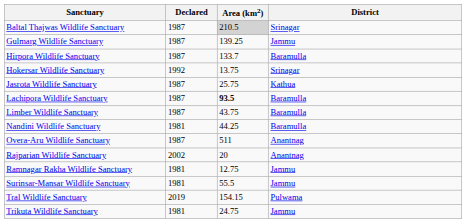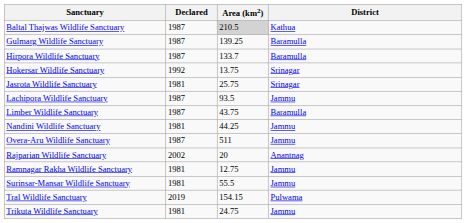 <table class="wikitable sortable defaultcenter col1left col4left" style="font-size: 85%">
 <tr>
 <th scope="col" style="width: 250px;">Sanctuary</th>
 <th scope="col" style="width: 75px;">Declared</th>
 <th scope="col" style="width: 75px;">Area (km<sup>2</sup>)</th>
 <th scope="col" style="width: 300px;">District</th>
 </tr>
 <tr>
 <td><a href='#'>Baltal Thajwas Wildlife Sanctuary</a></td>
 <td>1987</td>
 <td style="background: lightgrey;">210.5</td>
-<td><a href='#'>Srinagar</a></td>
+<td><a href='#'>Kathua</a></td>
 </tr>
 <tr>
 <td><a href='#'>Gulmarg Wildlife Sanctuary</a></td>
 <td>1987</td>
 <td>139.25</td>
-<td><a href='#'>Jammu</a></td>
+<td><a href='#'>Baramulla</a></td>
 </tr>
 <tr>
 <td><a href='#'>Hirpora Wildlife Sanctuary</a></td>
 <td>1987</td>
 <td>133.7</td>
 <td><a href='#'>Baramulla</a></td>
 </tr>
 <tr>
 <td><a href='#'>Hokersar Wildlife Sanctuary</a></td>
 <td>1992</td>
 <td>13.75</td>
 <td><a href='#'>Srinagar</a></td>
 </tr>
 <tr>
 <td><a href='#'>Jasrota Wildlife Sanctuary</a></td>
-<td>1987</td>
+<td>1981</td>
 <td>25.75</td>
-<td><a href='#'>Kathua</a></td>
+<td><a href='#'>Srinagar</a></td>
 </tr>
 <tr>
 <td><a href='#'>Lachipora Wildlife Sanctuary</a></td>
 <td>1987</td>
-<td><strong>93.5</strong></td>
-<td><a href='#'>Baramulla</a></td>
+<td>93.5</td>
+<td><a href='#'>Jammu</a></td>
 </tr>
 <tr>
 <td><a href='#'>Limber Wildlife Sanctuary</a></td>
 <td>1987</td>
 <td>43.75</td>
 <td><a href='#'>Baramulla</a></td>
 </tr>
 <tr>
 <td><a href='#'>Nandini Wildlife Sanctuary</a></td>
 <td>1981</td>
 <td>44.25</td>
-<td><a href='#'>Baramulla</a></td>
+<td><a href='#'>Jammu</a></td>
 </tr>
 <tr>
 <td><a href='#'>Overa-Aru Wildlife Sanctuary</a></td>
 <td>1987</td>
 <td>511</td>
-<td><a href='#'>Anantnag</a></td>
+<td><a href='#'>Jammu</a></td>
 </tr>
 <tr>
 <td><a href='#'>Rajparian Wildlife Sanctuary</a></td>
 <td>2002</td>
 <td>20</td>
 <td><a href='#'>Anantnag</a></td>
 </tr>
 <tr>
 <td><a href='#'>Ramnagar Rakha Wildlife Sanctuary</a></td>
 <td>1981</td>
 <td>12.75</td>
 <td><a href='#'>Jammu</a></td>
 </tr>
 <tr>
 <td><a href='#'>Surinsar-Mansar Wildlife Sanctuary</a></td>
 <td>1981</td>
 <td>55.5</td>
 <td><a href='#'>Jammu</a></td>
 </tr>
 <tr>
 <td><a href='#'>Tral Wildlife Sanctuary</a></td>
 <td>2019</td>
 <td>154.15</td>
 <td><a href='#'>Pulwama</a></td>
 </tr>
 <tr>
 <td><a href='#'>Trikuta Wildlife Sanctuary</a></td>
 <td>1981</td>
 <td>24.75</td>
 <td><a href='#'>Jammu</a></td>
 </tr>
 </table>
